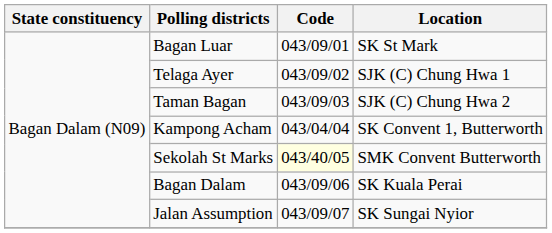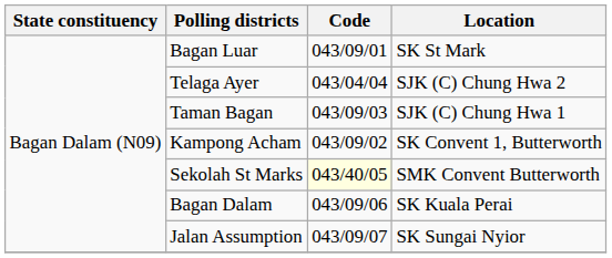 <table class="wikitable sortable mw-collapsible" style="white-space:nowrap;font-size:85%">
 <tr>
 <th>State constituency</th>
 <th>Polling districts</th>
 <th>Code</th>
 <th>Location</th>
 </tr>
 <tr>
 <td rowspan="7">Bagan Dalam (N09)</td>
 <td>Bagan Luar</td>
 <td>043/09/01</td>
 <td>SK St Mark</td>
 </tr>
 <tr>
 <td>Telaga Ayer</td>
-<td>043/09/02</td>
-<td>SJK (C) Chung Hwa 1</td>
+<td>043/04/04</td>
+<td>SJK (C) Chung Hwa 2</td>
 </tr>
 <tr>
 <td>Taman Bagan</td>
 <td>043/09/03</td>
-<td>SJK (C) Chung Hwa 2</td>
+<td>SJK (C) Chung Hwa 1</td>
 </tr>
 <tr>
 <td>Kampong Acham</td>
-<td>043/04/04</td>
+<td>043/09/02</td>
 <td>SK Convent 1, Butterworth</td>
 </tr>
 <tr>
 <td>Sekolah St Marks</td>
 <td style="background: lightyellow;">043/40/05</td>
 <td>SMK Convent Butterworth</td>
 </tr>
 <tr>
 <td>Bagan Dalam</td>
 <td>043/09/06</td>
 <td>SK Kuala Perai</td>
 </tr>
 <tr>
 <td>Jalan Assumption</td>
 <td>043/09/07</td>
 <td>SK Sungai Nyior</td>
 </tr>
 <tr>
 </tr>
 </table>
